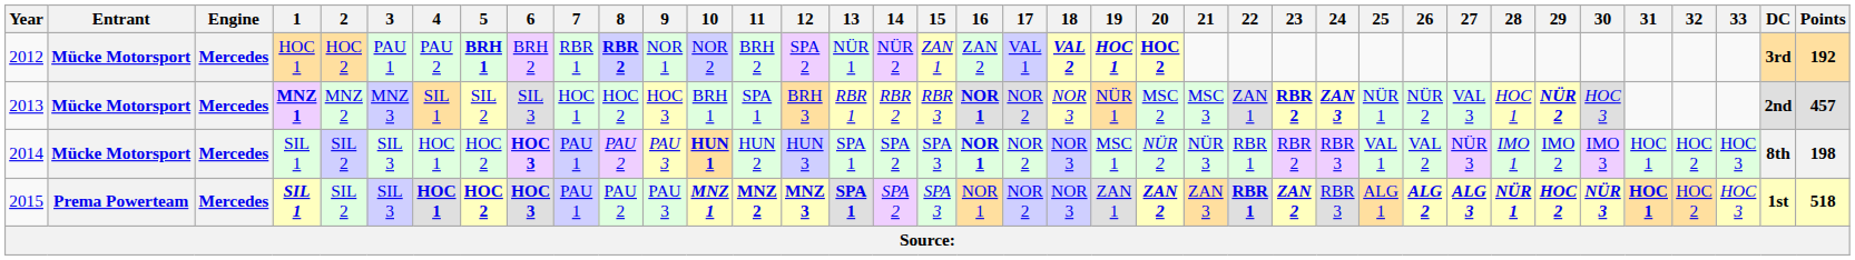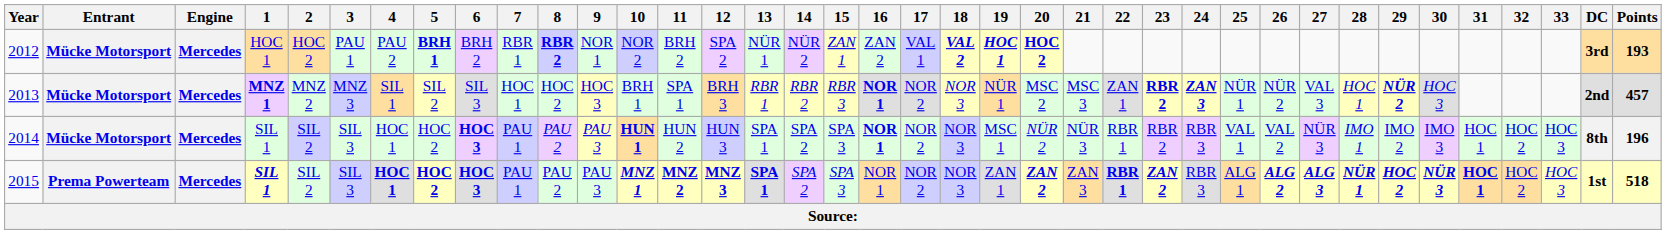 <table class="wikitable" style="text-align:center; font-size:85%">
 <tr>
 <th>Year</th>
 <th>Entrant</th>
 <th>Engine</th>
 <th>1</th>
 <th>2</th>
 <th>3</th>
 <th>4</th>
 <th>5</th>
 <th>6</th>
 <th>7</th>
 <th>8</th>
 <th>9</th>
 <th>10</th>
 <th>11</th>
 <th>12</th>
 <th>13</th>
 <th>14</th>
 <th>15</th>
 <th>16</th>
 <th>17</th>
 <th>18</th>
 <th>19</th>
 <th>20</th>
 <th>21</th>
 <th>22</th>
 <th>23</th>
 <th>24</th>
 <th>25</th>
 <th>26</th>
 <th>27</th>
 <th>28</th>
 <th>29</th>
 <th>30</th>
 <th>31</th>
 <th>32</th>
 <th>33</th>
 <th>DC</th>
 <th>Points</th>
 </tr>
 <tr>
 <td><a href='#'>2012</a></td>
 <th nowrap><a href='#'>Mücke Motorsport</a></th>
 <th><a href='#'>Mercedes</a></th>
 <td style="background:#FFDF9F;"><a href='#'>HOC<br>1</a><br></td>
 <td style="background:#FFDF9F;"><a href='#'>HOC<br>2</a><br></td>
 <td style="background:#DFFFDF;"><a href='#'>PAU<br>1</a><br></td>
 <td style="background:#DFFFDF;"><a href='#'>PAU<br>2</a><br></td>
 <td style="background:#DFFFDF;"><strong><a href='#'>BRH<br>1</a><br></strong></td>
 <td style="background:#EFCFFF;"><a href='#'>BRH<br>2</a><br></td>
 <td style="background:#DFFFDF;"><a href='#'>RBR<br>1</a><br></td>
 <td style="background:#CFCFFF;"><strong><a href='#'>RBR<br>2</a></strong><br></td>
 <td style="background:#DFFFDF;"><a href='#'>NOR<br>1</a><br></td>
 <td style="background:#CFCFFF;"><a href='#'>NOR<br>2</a><br></td>
 <td style="background:#DFFFDF;"><a href='#'>BRH<br>2</a><br></td>
 <td style="background:#EFCFFF;"><a href='#'>SPA<br>2</a><br></td>
 <td style="background:#DFFFDF;"><a href='#'>NÜR<br>1</a><br></td>
 <td style="background:#EFCFFF;"><a href='#'>NÜR<br>2</a><br></td>
 <td style="background:#FFFFBF;"><em><a href='#'>ZAN<br>1</a></em><br></td>
 <td style="background:#DFFFDF;"><a href='#'>ZAN<br>2</a><br></td>
 <td style="background:#CFCFFF;"><a href='#'>VAL<br>1</a><br></td>
 <td style="background:#FFFFBF;"><strong><em><a href='#'>VAL<br>2</a></em><br></strong></td>
 <td style="background:#FFFFBF;"><strong><em><a href='#'>HOC<br>1</a></em></strong><br></td>
 <td style="background:#FFFFBF;"><strong><a href='#'>HOC<br>2</a></strong><br></td>
 <td></td>
 <td></td>
 <td></td>
 <td></td>
 <td></td>
 <td></td>
 <td></td>
 <td></td>
 <td></td>
 <td></td>
 <td></td>
 <td></td>
 <td></td>
 <th style="background:#FFDF9F;">3rd</th>
-<th style="background:#FFDF9F;">192</th>
+<th style="background:#FFDF9F;">193</th>
 </tr>
 <tr>
 <td><a href='#'>2013</a></td>
 <th nowrap><a href='#'>Mücke Motorsport</a></th>
 <th><a href='#'>Mercedes</a></th>
 <td style="background:#EFCFFF;"><strong><a href='#'>MNZ<br>1</a><br></strong></td>
 <td style="background:#DFFFDF;"><a href='#'>MNZ<br>2</a><br></td>
 <td style="background:#CFCFFF;"><a href='#'>MNZ<br>3</a><br></td>
 <td style="background:#FFDF9F;"><a href='#'>SIL<br>1</a><br></td>
 <td style="background:#FFFFBF;"><a href='#'>SIL<br>2</a><br></td>
 <td style="background:#DFDFDF;"><a href='#'>SIL<br>3</a><br></td>
 <td style="background:#DFFFDF;"><a href='#'>HOC<br>1</a><br></td>
 <td style="background:#DFFFDF;"><a href='#'>HOC<br>2</a><br></td>
 <td style="background:#FFFFBF;"><a href='#'>HOC<br>3</a><br></td>
 <td style="background:#DFFFDF;"><a href='#'>BRH<br>1</a><br></td>
 <td style="background:#DFFFDF;"><a href='#'>SPA<br>1</a><br></td>
 <td style="background:#FFDF9F;"><a href='#'>BRH<br>3</a><br></td>
 <td style="background:#FFFFBF;"><em><a href='#'>RBR<br>1</a></em><br></td>
 <td style="background:#FFFFBF;"><em><a href='#'>RBR<br>2</a></em><br></td>
 <td style="background:#FFFFBF;"><em><a href='#'>RBR<br>3</a></em><br></td>
 <td style="background:#DFDFDF;"><strong><a href='#'>NOR<br>1</a></strong><br></td>
 <td style="background:#DFDFDF;"><a href='#'>NOR<br>2</a><br></td>
 <td style="background:#FFFFBF;"><em><a href='#'>NOR<br>3</a></em><br></td>
 <td style="background:#FFDF9F;"><a href='#'>NÜR<br>1</a><br></td>
 <td style="background:#DFFFDF;"><a href='#'>MSC<br>2</a><br></td>
 <td style="background:#DFFFDF;"><a href='#'>MSC<br>3</a><br></td>
 <td style="background:#DFDFDF;"><a href='#'>ZAN<br>1</a><br></td>
 <td style="background:#FFFFBF;"><strong><a href='#'>RBR<br>2</a></strong><br></td>
 <td style="background:#FFFFBF;"><strong><em><a href='#'>ZAN<br>3</a></em></strong><br></td>
 <td style="background:#DFFFDF;"><a href='#'>NÜR<br>1</a><br></td>
 <td style="background:#DFFFDF;"><a href='#'>NÜR<br>2</a><br></td>
 <td style="background:#DFFFDF;"><a href='#'>VAL<br>3</a><br></td>
 <td style="background:#FFFFBF;"><em><a href='#'>HOC<br>1</a></em><br></td>
 <td style="background:#FFFFBF;"><strong><em><a href='#'>NÜR<br>2</a></em></strong><br></td>
 <td style="background:#DFDFDF;"><em><a href='#'>HOC<br>3</a></em><br></td>
 <td></td>
 <td></td>
 <td></td>
 <th style="background:#DFDFDF;">2nd</th>
 <th style="background:#DFDFDF;">457</th>
 </tr>
 <tr>
 <td><a href='#'>2014</a></td>
 <th nowrap><a href='#'>Mücke Motorsport</a></th>
 <th><a href='#'>Mercedes</a></th>
 <td style="background:#DFFFDF;"><a href='#'>SIL<br>1</a><br></td>
 <td style="background:#CFCFFF;"><a href='#'>SIL<br>2</a><br></td>
 <td style="background:#DFFFDF;"><a href='#'>SIL<br>3</a><br></td>
 <td style="background:#DFFFDF;"><a href='#'>HOC<br>1</a><br></td>
 <td style="background:#DFFFDF;"><a href='#'>HOC<br>2</a><br></td>
 <td style="background:#EFCFFF;"><strong><a href='#'>HOC<br>3</a><br></strong></td>
 <td style="background:#CFCFFF;"><a href='#'>PAU<br>1</a><br></td>
 <td style="background:#EFCFFF;"><em><a href='#'>PAU<br>2</a><br></em></td>
 <td style="background:#FFFFBF;"><em><a href='#'>PAU<br>3</a><br></em></td>
 <td style="background:#FFDF9F;"><strong><a href='#'>HUN<br>1</a><br></strong></td>
 <td style="background:#DFFFDF;"><a href='#'>HUN<br>2</a><br></td>
 <td style="background:#CFCFFF;"><a href='#'>HUN<br>3</a><br></td>
 <td style="background:#DFFFDF;"><a href='#'>SPA<br>1</a><br></td>
 <td style="background:#DFFFDF;"><a href='#'>SPA<br>2</a><br></td>
 <td style="background:#DFFFDF;"><a href='#'>SPA<br>3</a><br></td>
 <td style="background:#DFFFDF;"><strong><a href='#'>NOR<br>1</a></strong><br></td>
 <td style="background:#DFFFDF;"><a href='#'>NOR<br>2</a><br></td>
 <td style="background:#CFCFFF;"><a href='#'>NOR<br>3</a><br></td>
 <td style="background:#DFFFDF;"><a href='#'>MSC<br>1</a><br></td>
 <td style="background:#DFFFDF;"><em><a href='#'>NÜR<br>2</a></em><br></td>
 <td style="background:#DFFFDF;"><a href='#'>NÜR<br>3</a><br></td>
 <td style="background:#DFFFDF;"><a href='#'>RBR<br>1</a><br></td>
 <td style="background:#EFCFFF;"><a href='#'>RBR<br>2</a><br></td>
 <td style="background:#EFCFFF;"><a href='#'>RBR<br>3</a><br></td>
 <td style="background:#DFFFDF;"><a href='#'>VAL<br>1</a><br></td>
 <td style="background:#DFFFDF;"><a href='#'>VAL<br>2</a><br></td>
 <td style="background:#EFCFFF;"><a href='#'>NÜR<br>3</a><br></td>
 <td style="background:#DFFFDF;"><em><a href='#'>IMO<br>1</a></em><br></td>
 <td style="background:#DFFFDF;"><a href='#'>IMO<br>2</a><br></td>
 <td style="background:#EFCFFF;"><a href='#'>IMO<br>3</a><br></td>
 <td style="background:#DFFFDF;"><a href='#'>HOC<br>1</a><br></td>
 <td style="background:#DFFFDF;"><a href='#'>HOC<br>2</a><br></td>
 <td style="background:#DFFFDF;"><a href='#'>HOC<br>3</a><br></td>
 <th>8th</th>
-<th>198</th>
+<th>196</th>
 </tr>
 <tr>
 <td><a href='#'>2015</a></td>
 <th nowrap><a href='#'>Prema Powerteam</a></th>
 <th><a href='#'>Mercedes</a></th>
 <td style="background:#FFFFBF;"><strong><em><a href='#'>SIL<br>1</a></em></strong><br></td>
 <td style="background:#DFFFDF;"><a href='#'>SIL<br>2</a><br></td>
 <td style="background:#CFCFFF;"><a href='#'>SIL<br>3</a><br></td>
 <td style="background:#DFDFDF;"><strong><a href='#'>HOC<br>1</a></strong><br></td>
 <td style="background:#FFFFBF;"><strong><a href='#'>HOC<br>2</a></strong><br></td>
 <td style="background:#DFDFDF;"><strong><a href='#'>HOC<br>3</a></strong><br></td>
 <td style="background:#CFCFFF;"><a href='#'>PAU<br>1</a><br></td>
 <td style="background:#DFFFDF;"><a href='#'>PAU<br>2</a><br></td>
 <td style="background:#DFFFDF;"><a href='#'>PAU<br>3</a><br></td>
 <td style="background:#FFFFBF;"><strong><em><a href='#'>MNZ<br>1</a></em></strong><br></td>
 <td style="background:#FFFFBF;"><strong><a href='#'>MNZ<br>2</a></strong><br></td>
 <td style="background:#FFFFBF;"><strong><a href='#'>MNZ<br>3</a></strong><br></td>
 <td style="background:#DFDFDF;"><strong><a href='#'>SPA<br>1</a></strong><br></td>
 <td style="background:#EFCFFF;"><em><a href='#'>SPA<br>2</a></em><br></td>
 <td style="background:#DFFFDF;"><em><a href='#'>SPA<br>3</a></em><br></td>
 <td style="background:#FFDF9F;"><a href='#'>NOR<br>1</a><br></td>
 <td style="background:#CFCFFF;"><a href='#'>NOR<br>2</a><br></td>
 <td style="background:#CFCFFF;"><a href='#'>NOR<br>3</a><br></td>
 <td style="background:#DFDFDF;"><a href='#'>ZAN<br>1</a><br></td>
 <td style="background:#FFFFBF;"><strong><em><a href='#'>ZAN<br>2</a></em></strong><br></td>
 <td style="background:#FFDF9F;"><a href='#'>ZAN<br>3</a><br></td>
 <td style="background:#DFDFDF;"><strong><a href='#'>RBR<br>1</a></strong><br></td>
 <td style="background:#FFFFBF;"><strong><em><a href='#'>ZAN<br>2</a></em></strong><br></td>
 <td style="background:#DFDFDF;"><a href='#'>RBR<br>3</a><br></td>
 <td style="background:#FFDF9F;"><a href='#'>ALG<br>1</a><br></td>
 <td style="background:#FFFFBF;"><strong><em><a href='#'>ALG<br>2</a></em></strong><br></td>
 <td style="background:#FFFFBF;"><strong><em><a href='#'>ALG<br>3</a></em></strong><br></td>
 <td style="background:#FFFFBF;"><strong><em><a href='#'>NÜR<br>1</a></em></strong><br></td>
 <td style="background:#FFFFBF;"><strong><em><a href='#'>HOC<br>2</a></em></strong><br></td>
 <td style="background:#FFFFBF;"><strong><em><a href='#'>NÜR<br>3</a></em></strong><br></td>
 <td style="background:#FFDF9F;"><strong><a href='#'>HOC<br>1</a></strong><br></td>
 <td style="background:#FFDF9F;"><a href='#'>HOC<br>2</a><br></td>
 <td style="background:#FFFFBF;"><em><a href='#'>HOC<br>3</a></em><br></td>
 <th style="background:#FFFFBF;">1st</th>
 <th style="background:#FFFFBF;">518</th>
 </tr>
 <tr>
 <th colspan="38">Source:</th>
 </tr>
 </table>
